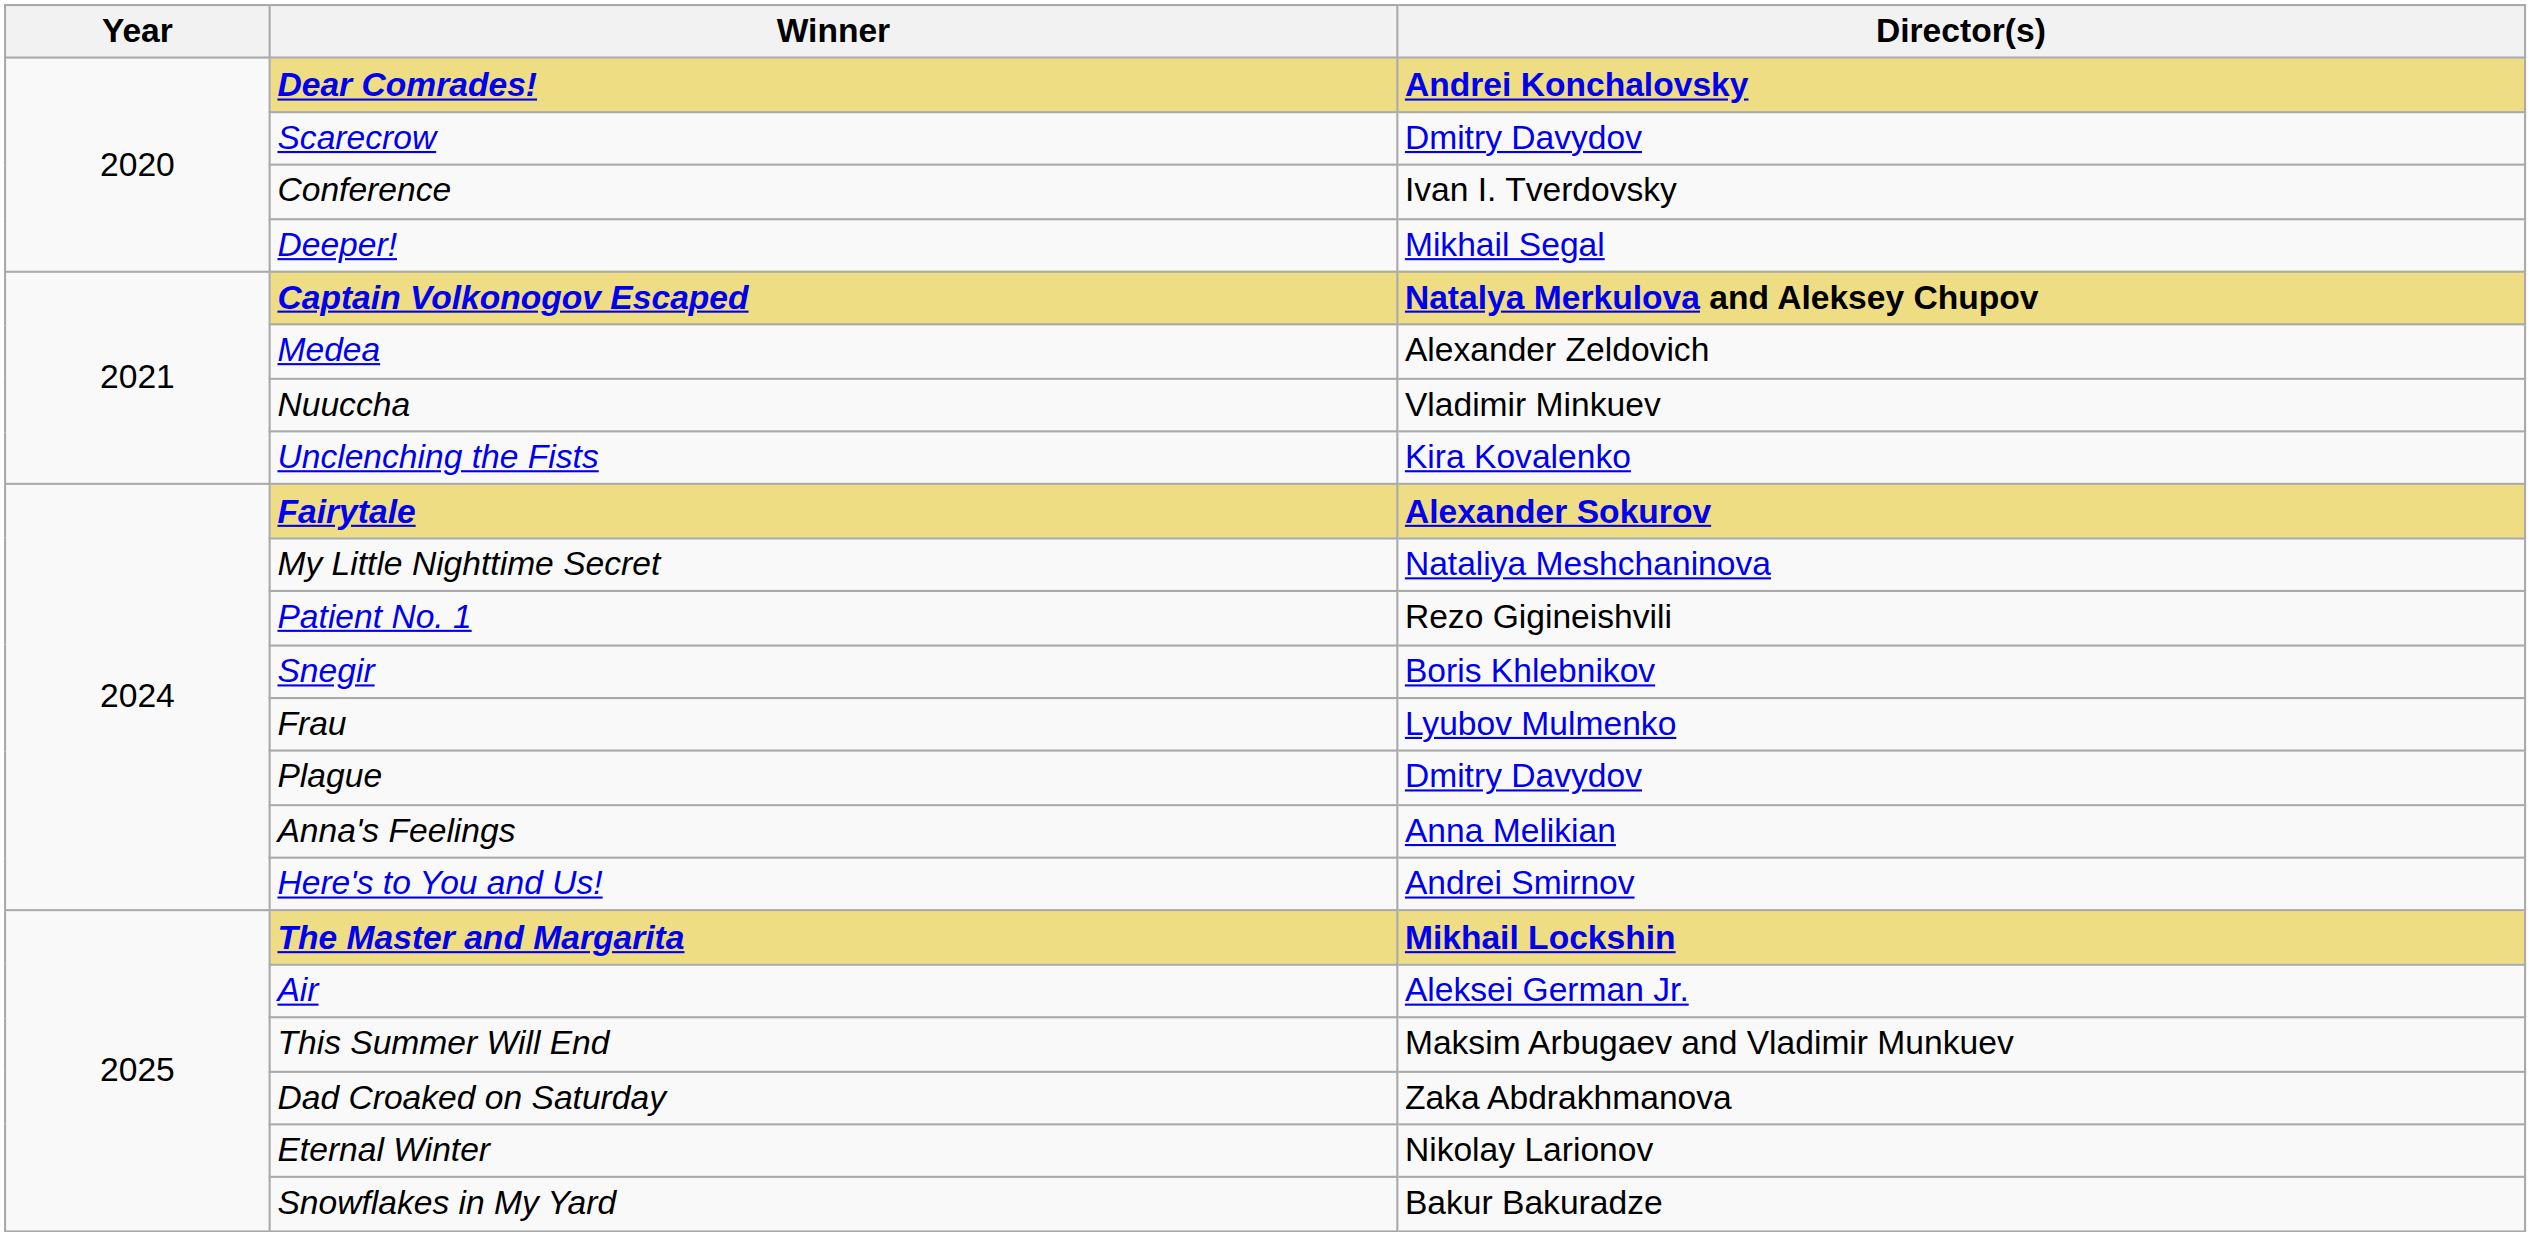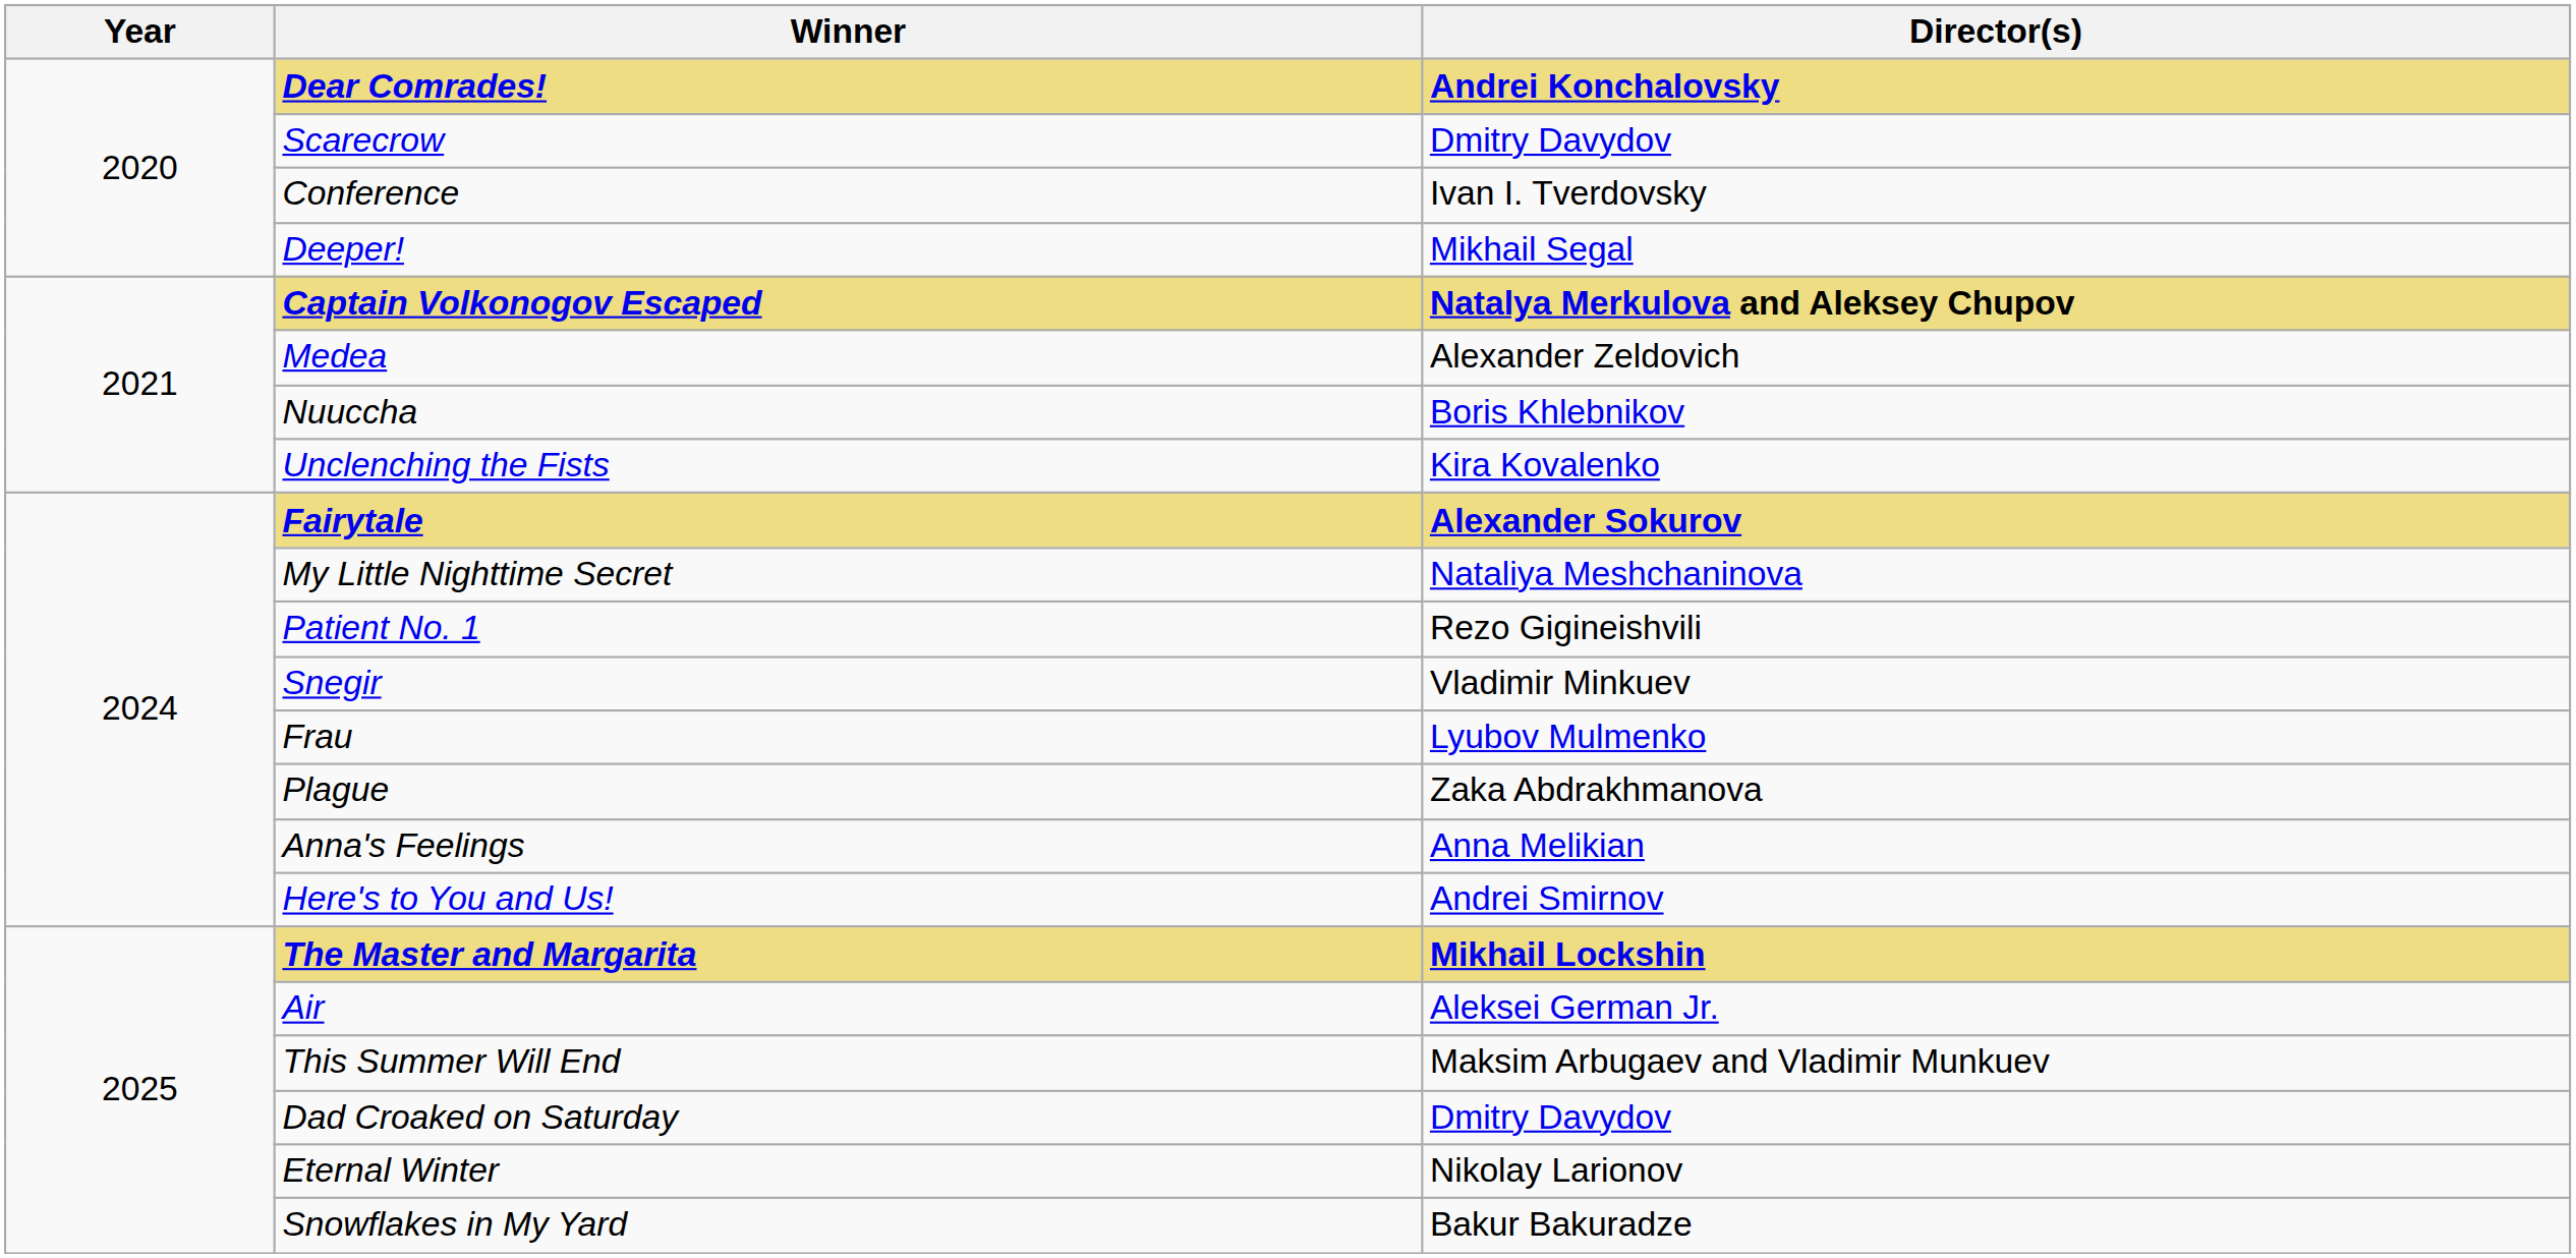 <table class="wikitable" width="95%" cellpadding="5">
 <tr>
 <th width="100"><strong>Year</strong></th>
 <th width="450"><strong>Winner</strong></th>
 <th width="450"><strong>Director(s)</strong></th>
 </tr>
 <tr>
 <td rowspan="4" style="text-align:center;">2020</td>
 <td style="background:#EEDD82;"><strong><em><a href='#'>Dear Comrades!</a></em></strong></td>
 <td style="background:#EEDD82;"><strong><a href='#'>Andrei Konchalovsky</a></strong></td>
 </tr>
 <tr>
 <td><em><a href='#'>Scarecrow</a></em></td>
 <td><a href='#'>Dmitry Davydov</a></td>
 </tr>
 <tr>
 <td><em>Conference</em></td>
 <td>Ivan I. Tverdovsky</td>
 </tr>
 <tr>
 <td><em><a href='#'>Deeper!</a></em></td>
 <td><a href='#'>Mikhail Segal</a></td>
 </tr>
 <tr>
 <td rowspan="4" style="text-align:center;">2021</td>
 <td style="background:#EEDD82;"><strong><em><a href='#'>Captain Volkonogov Escaped</a></em></strong></td>
 <td style="background:#EEDD82;"><strong><a href='#'>Natalya Merkulova</a> and Aleksey Chupov</strong></td>
 </tr>
 <tr>
 <td><em><a href='#'>Medea</a></em></td>
 <td>Alexander Zeldovich</td>
 </tr>
 <tr>
 <td><em>Nuuccha</em></td>
-<td>Vladimir Minkuev</td>
+<td><a href='#'>Boris Khlebnikov</a></td>
 </tr>
 <tr>
 <td><em><a href='#'>Unclenching the Fists</a></em></td>
 <td><a href='#'>Kira Kovalenko</a></td>
 </tr>
 <tr>
 <td rowspan="8" style="text-align:center;">2024</td>
 <td style="background:#EEDD82;"><strong><em><a href='#'>Fairytale</a></em></strong></td>
 <td style="background:#EEDD82;"><strong><a href='#'>Alexander Sokurov</a></strong></td>
 </tr>
 <tr>
 <td><em>My Little Nighttime Secret</em></td>
 <td><a href='#'>Nataliya Meshchaninova</a></td>
 </tr>
 <tr>
 <td><em><a href='#'>Patient No. 1</a></em></td>
 <td>Rezo Gigineishvili</td>
 </tr>
 <tr>
 <td><em><a href='#'>Snegir</a></em></td>
-<td><a href='#'>Boris Khlebnikov</a></td>
+<td>Vladimir Minkuev</td>
 </tr>
 <tr>
 <td><em>Frau</em></td>
 <td><a href='#'>Lyubov Mulmenko</a></td>
 </tr>
 <tr>
 <td><em>Plague</em></td>
-<td><a href='#'>Dmitry Davydov</a></td>
+<td>Zaka Abdrakhmanova</td>
 </tr>
 <tr>
 <td><em>Anna's Feelings</em></td>
 <td><a href='#'>Anna Melikian</a></td>
 </tr>
 <tr>
 <td><em><a href='#'>Here's to You and Us!</a></em></td>
 <td><a href='#'>Andrei Smirnov</a></td>
 </tr>
 <tr>
 <td rowspan="6" style="text-align:center;">2025</td>
 <td style="background:#EEDD82;"><strong><em><a href='#'>The Master and Margarita</a></em></strong></td>
 <td style="background:#EEDD82;"><strong><a href='#'>Mikhail Lockshin</a></strong></td>
 </tr>
 <tr>
 <td><em><a href='#'>Air</a></em></td>
 <td><a href='#'>Aleksei German Jr.</a></td>
 </tr>
 <tr>
 <td><em>This Summer Will End</em></td>
 <td>Maksim Arbugaev and Vladimir Munkuev</td>
 </tr>
 <tr>
 <td><em>Dad Croaked on Saturday</em></td>
-<td>Zaka Abdrakhmanova</td>
+<td><a href='#'>Dmitry Davydov</a></td>
 </tr>
 <tr>
 <td><em>Eternal Winter</em></td>
 <td>Nikolay Larionov</td>
 </tr>
 <tr>
 <td><em>Snowflakes in My Yard</em></td>
 <td>Bakur Bakuradze</td>
 </tr>
 </table>
